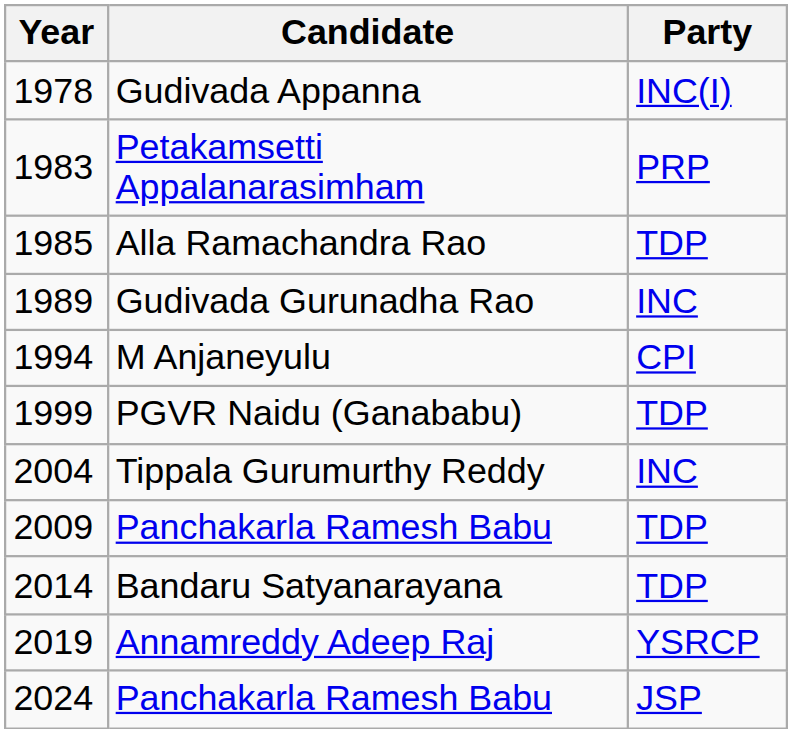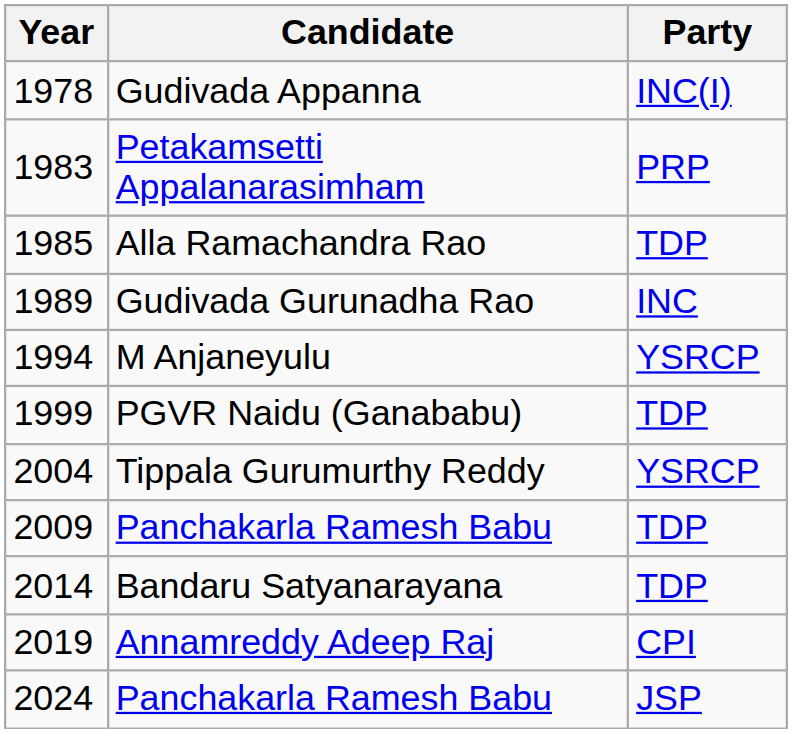 <table class="wikitable" width="350px">
 <tr>
 <th width="50px">Year</th>
 <th width="600px">Candidate</th>
 <th width="100">Party</th>
 </tr>
 <tr>
 <td>1978</td>
 <td>Gudivada Appanna</td>
 <td><a href='#'>INC(I)</a></td>
 </tr>
 <tr>
 <td>1983</td>
 <td><a href='#'>Petakamsetti Appalanarasimham</a></td>
 <td><a href='#'>PRP</a></td>
 </tr>
 <tr>
 <td>1985</td>
 <td>Alla Ramachandra Rao</td>
 <td><a href='#'>TDP</a></td>
 </tr>
 <tr>
 <td>1989</td>
 <td>Gudivada Gurunadha Rao</td>
 <td><a href='#'>INC</a></td>
 </tr>
 <tr>
 <td>1994</td>
 <td>M Anjaneyulu</td>
-<td><a href='#'>CPI</a></td>
+<td><a href='#'>YSRCP</a></td>
 </tr>
 <tr>
 <td>1999</td>
 <td>PGVR Naidu (Ganababu)</td>
 <td><a href='#'>TDP</a></td>
 </tr>
 <tr>
 <td>2004</td>
 <td>Tippala Gurumurthy Reddy</td>
-<td><a href='#'>INC</a></td>
+<td><a href='#'>YSRCP</a></td>
 </tr>
 <tr>
 <td>2009</td>
 <td><a href='#'>Panchakarla Ramesh Babu</a></td>
 <td><a href='#'>TDP</a></td>
 </tr>
 <tr>
 <td>2014</td>
 <td>Bandaru Satyanarayana</td>
 <td><a href='#'>TDP</a></td>
 </tr>
 <tr>
 <td>2019</td>
 <td><a href='#'>Annamreddy Adeep Raj</a></td>
-<td><a href='#'>YSRCP</a></td>
+<td><a href='#'>CPI</a></td>
 </tr>
 <tr>
 <td>2024</td>
 <td><a href='#'>Panchakarla Ramesh Babu</a></td>
 <td><a href='#'>JSP</a></td>
 </tr>
 </table>
